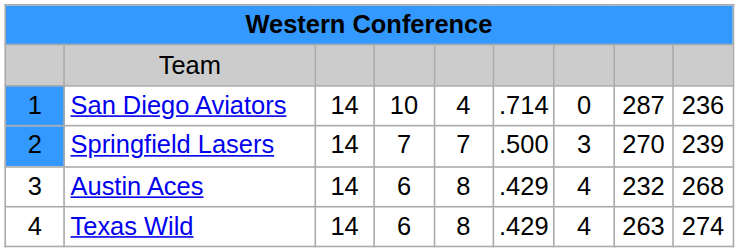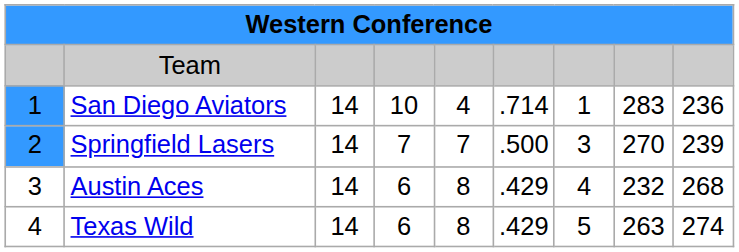 <table class="wikitable" style="margin:1em; clear:right; text-align:left; line-height:normal; width=50%">
 <tr>
 <td style="text-align:center; background-color:#3399FF" colspan="9"><strong>Western Conference</strong></td>
 </tr>
 <tr>
 <td style="text-align:center; background-color:#CCCCCC; width:30px"></td>
 <td style="text-align:center; background-color:#CCCCCC; width:150px">Team</td>
 <td style="text-align:center; background-color:#CCCCCC; width:30px"></td>
 <td style="text-align:center; background-color:#CCCCCC; width:30px"></td>
 <td style="text-align:center; background-color:#CCCCCC; width:30px"></td>
 <td style="text-align:center; background-color:#CCCCCC; width:30px"></td>
 <td style="text-align:center; background-color:#CCCCCC; width:30px"></td>
 <td style="text-align:center; background-color:#CCCCCC; width:30px"></td>
 <td style="text-align:center; background-color:#CCCCCC; width:30px"></td>
 </tr>
 <tr>
 <td style="text-align:center; background-color:#3399FF; width:30px">1</td>
 <td style="text-align:left; background:white; width:150px"><a href='#'>San Diego Aviators</a></td>
 <td style="text-align:center; background:white; width:30px">14</td>
 <td style="text-align:center; background:white; width:30px">10</td>
 <td style="text-align:center; background:white; width:30px">4</td>
 <td style="text-align:center; background:white; width:30px">.714</td>
-<td style="text-align:center; background:white; width:30px">0</td>
-<td style="text-align:center; background:white; width:30px">287</td>
+<td style="text-align:center; background:white; width:30px">1</td>
+<td style="text-align:center; background:white; width:30px">283</td>
 <td style="text-align:center; background:white; width:30px">236</td>
 </tr>
 <tr>
 <td style="text-align:center; background:#3399FF; width:30px">2</td>
 <td style="text-align:left; background:white; width:150px"><a href='#'>Springfield Lasers</a></td>
 <td style="text-align:center; background:white; width:30px">14</td>
 <td style="text-align:center; background:white; width:30px">7</td>
 <td style="text-align:center; background:white; width:30px">7</td>
 <td style="text-align:center; background:white; width:30px">.500</td>
 <td style="text-align:center; background:white; width:30px">3</td>
 <td style="text-align:center; background:white; width:30px">270</td>
 <td style="text-align:center; background:white; width:30px">239</td>
 </tr>
 <tr>
 <td style="text-align:center; background-color:white; width:30px">3</td>
 <td style="text-align:left; background:white; width:150px"><a href='#'>Austin Aces</a></td>
 <td style="text-align:center; background:white; width:30px">14</td>
 <td style="text-align:center; background:white; width:30px">6</td>
 <td style="text-align:center; background:white; width:30px">8</td>
 <td style="text-align:center; background:white; width:30px">.429</td>
 <td style="text-align:center; background:white; width:30px">4</td>
 <td style="text-align:center; background:white; width:30px">232</td>
 <td style="text-align:center; background:white; width:30px">268</td>
 </tr>
 <tr>
 <td style="text-align:center; background:white; width:30px">4</td>
 <td style="text-align:left; background:white; width:150px"><a href='#'>Texas Wild</a></td>
 <td style="text-align:center; background:white; width:30px">14</td>
 <td style="text-align:center; background:white; width:30px">6</td>
 <td style="text-align:center; background:white; width:30px">8</td>
 <td style="text-align:center; background:white; width:30px">.429</td>
-<td style="text-align:center; background:white; width:30px">4</td>
+<td style="text-align:center; background:white; width:30px">5</td>
 <td style="text-align:center; background:white; width:30px">263</td>
 <td style="text-align:center; background:white; width:30px">274</td>
 </tr>
 </table>
